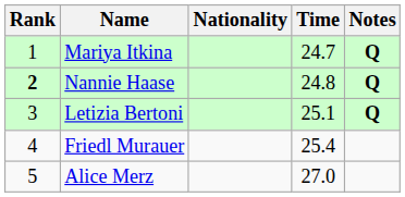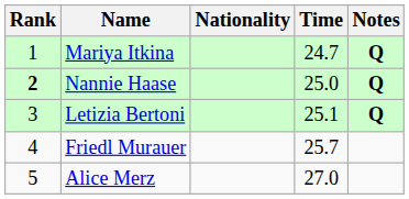 <table class="wikitable sortable" style="text-align:center">
 <tr>
 <th>Rank</th>
 <th>Name</th>
 <th>Nationality</th>
 <th>Time</th>
 <th>Notes</th>
 </tr>
 <tr bgcolor=ccffcc>
 <td>1</td>
 <td align=left><a href='#'>Mariya Itkina</a></td>
 <td align=left></td>
 <td>24.7</td>
 <td><strong>Q</strong></td>
 </tr>
 <tr bgcolor=ccffcc>
 <td><strong>2</strong></td>
 <td align=left><a href='#'>Nannie Haase</a></td>
 <td align=left></td>
-<td>24.8</td>
+<td>25.0</td>
 <td><strong>Q</strong></td>
 </tr>
 <tr bgcolor=ccffcc>
 <td>3</td>
 <td align=left><a href='#'>Letizia Bertoni</a></td>
 <td align=left></td>
 <td>25.1</td>
 <td><strong>Q</strong></td>
 </tr>
 <tr>
 <td>4</td>
 <td align=left><a href='#'>Friedl Murauer</a></td>
 <td align=left></td>
-<td>25.4</td>
+<td>25.7</td>
 <td></td>
 </tr>
 <tr>
 <td>5</td>
 <td align=left><a href='#'>Alice Merz</a></td>
 <td align=left></td>
 <td>27.0</td>
 <td></td>
 </tr>
 </table>
